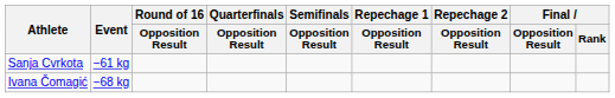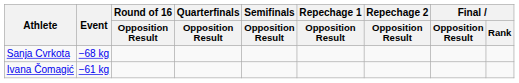 <table class="wikitable" style="font-size:90%">
 <tr>
 <th rowspan="2">Athlete</th>
 <th rowspan="2">Event</th>
 <th>Round of 16</th>
 <th>Quarterfinals</th>
 <th>Semifinals</th>
 <th>Repechage 1</th>
 <th>Repechage 2</th>
 <th colspan=2>Final / </th>
 </tr>
 <tr style="font-size:95%">
 <th>Opposition<br>Result</th>
 <th>Opposition<br>Result</th>
 <th>Opposition<br>Result</th>
 <th>Opposition<br>Result</th>
 <th>Opposition<br>Result</th>
 <th>Opposition<br>Result</th>
 <th>Rank</th>
 </tr>
 <tr align=center>
 <td align=left><a href='#'>Sanja Cvrkota</a></td>
-<td align=left><a href='#'>−61 kg</a></td>
+<td align=left><a href='#'>−68 kg</a></td>
 <td></td>
 <td></td>
 <td></td>
 <td></td>
 <td></td>
 <td></td>
 <td></td>
 </tr>
 <tr align=center>
 <td align=left><a href='#'>Ivana Čomagić</a></td>
-<td align=left><a href='#'>−68 kg</a></td>
+<td align=left><a href='#'>−61 kg</a></td>
 <td></td>
 <td></td>
 <td></td>
 <td></td>
 <td></td>
 <td></td>
 <td></td>
 </tr>
 </table>
